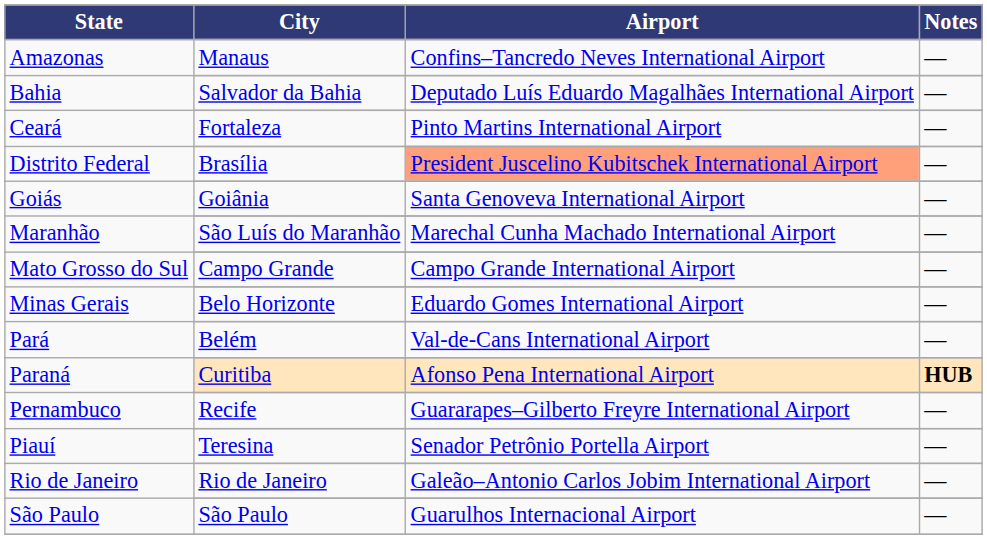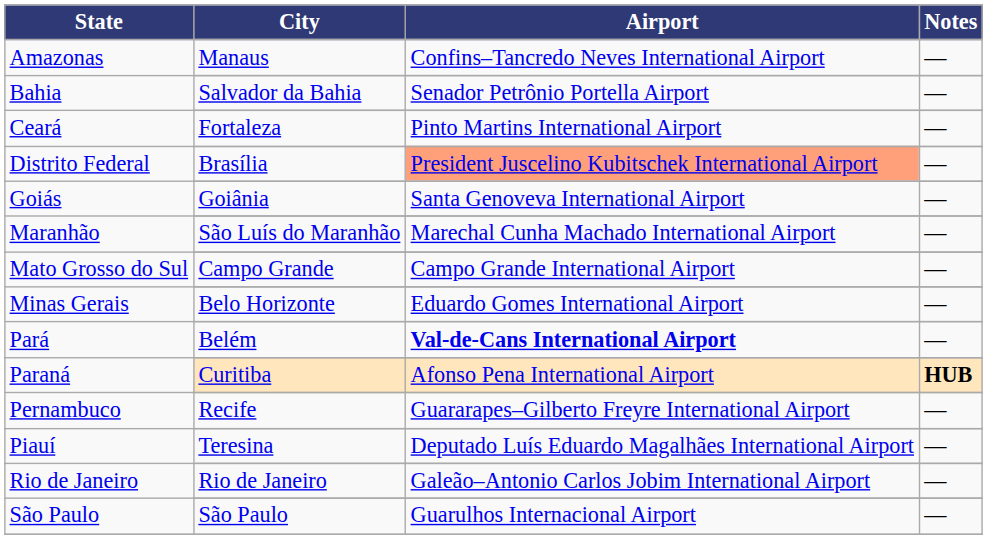 <table class="wikitable" style="margin: 1em auto;">
 <tr>
 <th style="background:#2f3975; color:white;">State</th>
 <th style="background:#2f3975; color:white;">City</th>
 <th style="background:#2f3975; color:white;">Airport</th>
 <th style="background:#2f3975; color:white;">Notes</th>
 </tr>
 <tr>
 <td rowspan=2><div><a href='#'>Amazonas</a></div></td>
 </tr>
 <tr>
 <td><div><a href='#'>Manaus</a></div></td>
 <td><div><a href='#'>Confins–Tancredo Neves International Airport</a></div></td>
 <td><div>—</div></td>
 </tr>
 <tr>
 <td rowspan=2><div><a href='#'>Bahia</a></div></td>
 </tr>
 <tr>
 <td><div><a href='#'>Salvador da Bahia</a></div></td>
-<td><div><a href='#'>Deputado Luís Eduardo Magalhães International Airport</a></div></td>
+<td><div><a href='#'>Senador Petrônio Portella Airport</a></div></td>
 <td><div>—</div></td>
 </tr>
 <tr>
 <td rowspan=2><div><a href='#'>Ceará</a></div></td>
 </tr>
 <tr>
 <td><div><a href='#'>Fortaleza</a></div></td>
 <td><div><a href='#'>Pinto Martins International Airport</a></div></td>
 <td><div>—</div></td>
 </tr>
 <tr>
 <td rowspan=2><div><a href='#'>Distrito Federal</a></div></td>
 </tr>
 <tr>
 <td><div><a href='#'>Brasília</a></div></td>
 <td style="background: lightsalmon;"><div><a href='#'>President Juscelino Kubitschek International Airport</a></div></td>
 <td><div>—</div></td>
 </tr>
 <tr>
 <td rowspan=2><div><a href='#'>Goiás</a></div></td>
 </tr>
 <tr>
 <td><div><a href='#'>Goiânia</a></div></td>
 <td><div><a href='#'>Santa Genoveva International Airport</a></div></td>
 <td><div>—</div></td>
 </tr>
 <tr>
 <td rowspan=2><div><a href='#'>Maranhão</a></div></td>
 </tr>
 <tr>
 <td><div><a href='#'>São Luís do Maranhão</a></div></td>
 <td><div><a href='#'>Marechal Cunha Machado International Airport</a></div></td>
 <td><div>—</div></td>
 </tr>
 <tr>
 <td rowspan=2><div><a href='#'>Mato Grosso do Sul</a></div></td>
 </tr>
 <tr>
 <td><div><a href='#'>Campo Grande</a></div></td>
 <td><div><a href='#'>Campo Grande International Airport</a></div></td>
 <td><div>—</div></td>
 </tr>
 <tr>
 <td rowspan=2><div><a href='#'>Minas Gerais</a></div></td>
 </tr>
 <tr>
 <td><div><a href='#'>Belo Horizonte</a></div></td>
 <td><div><a href='#'>Eduardo Gomes International Airport</a></div></td>
 <td><div>—</div></td>
 </tr>
 <tr>
 <td rowspan=2><div><a href='#'>Pará</a></div></td>
 </tr>
 <tr>
 <td><div><a href='#'>Belém</a></div></td>
-<td><div><a href='#'>Val-de-Cans International Airport</a></div></td>
+<td><strong><div><a href='#'>Val-de-Cans International Airport</a></div></strong></td>
 <td><div>—</div></td>
 </tr>
 <tr>
 <td rowspan=2><div><a href='#'>Paraná</a></div></td>
 </tr>
 <tr style="background-color:#FFE6BD">
 <td><div><a href='#'>Curitiba</a></div></td>
 <td><div><a href='#'>Afonso Pena International Airport</a></div></td>
 <td><div><strong>HUB</strong></div></td>
 </tr>
 <tr>
 <td rowspan=2><div><a href='#'>Pernambuco</a></div></td>
 </tr>
 <tr>
 <td><div><a href='#'>Recife</a></div></td>
 <td><div><a href='#'>Guararapes–Gilberto Freyre International Airport</a></div></td>
 <td><div>—</div></td>
 </tr>
 <tr>
 <td rowspan=2><div><a href='#'>Piauí</a></div></td>
 </tr>
 <tr>
 <td><div><a href='#'>Teresina</a></div></td>
-<td><div><a href='#'>Senador Petrônio Portella Airport</a></div></td>
+<td><div><a href='#'>Deputado Luís Eduardo Magalhães International Airport</a></div></td>
 <td><div>—</div></td>
 </tr>
 <tr>
 <td rowspan=2><div><a href='#'>Rio de Janeiro</a></div></td>
 </tr>
 <tr>
 <td><div><a href='#'>Rio de Janeiro</a></div></td>
 <td><div><a href='#'>Galeão–Antonio Carlos Jobim International Airport</a></div></td>
 <td><div>—</div></td>
 </tr>
 <tr>
 <td rowspan=2><div><a href='#'>São Paulo</a></div></td>
 </tr>
 <tr>
 <td><div><a href='#'>São Paulo</a></div></td>
 <td><div><a href='#'>Guarulhos Internacional Airport</a></div></td>
 <td><div>—</div></td>
 </tr>
 <tr>
 </tr>
 </table>
